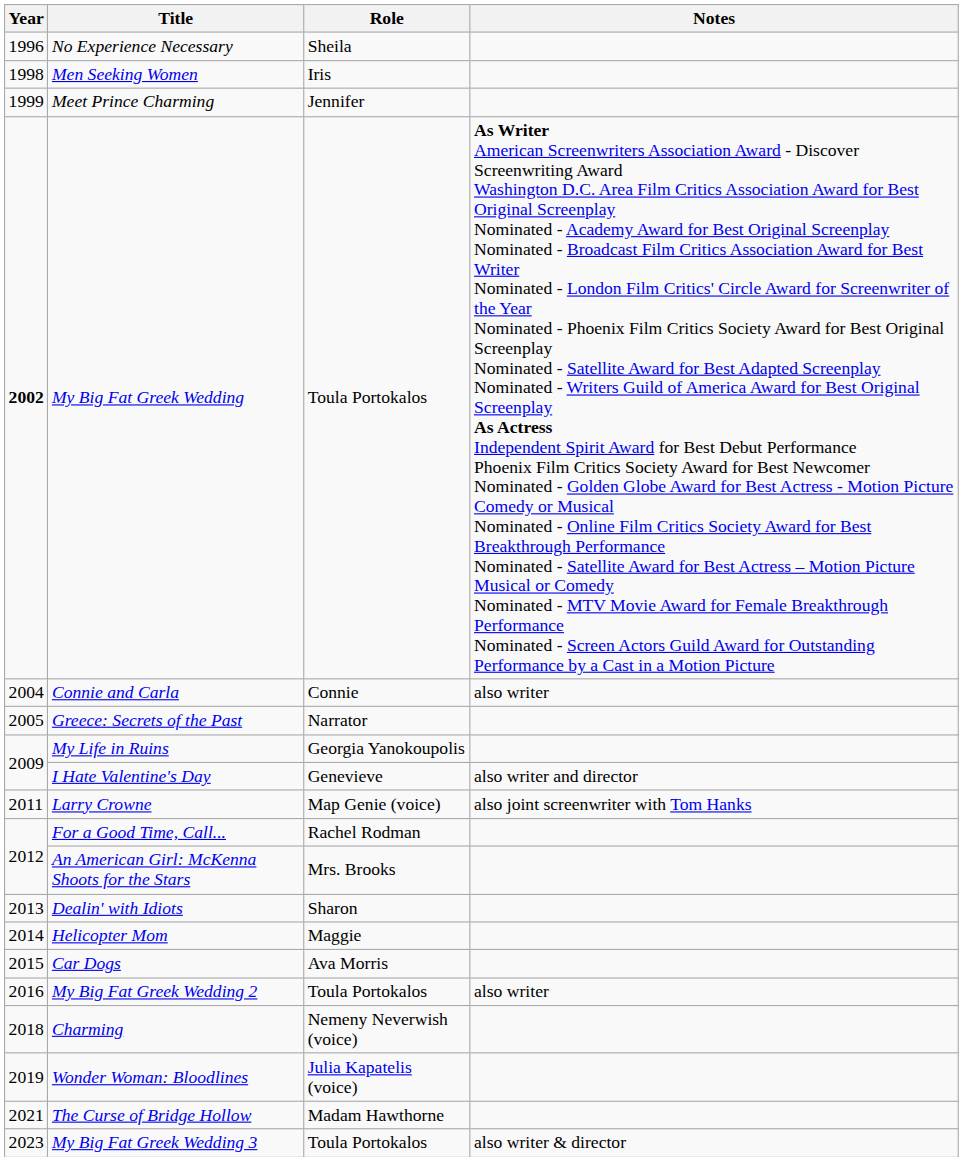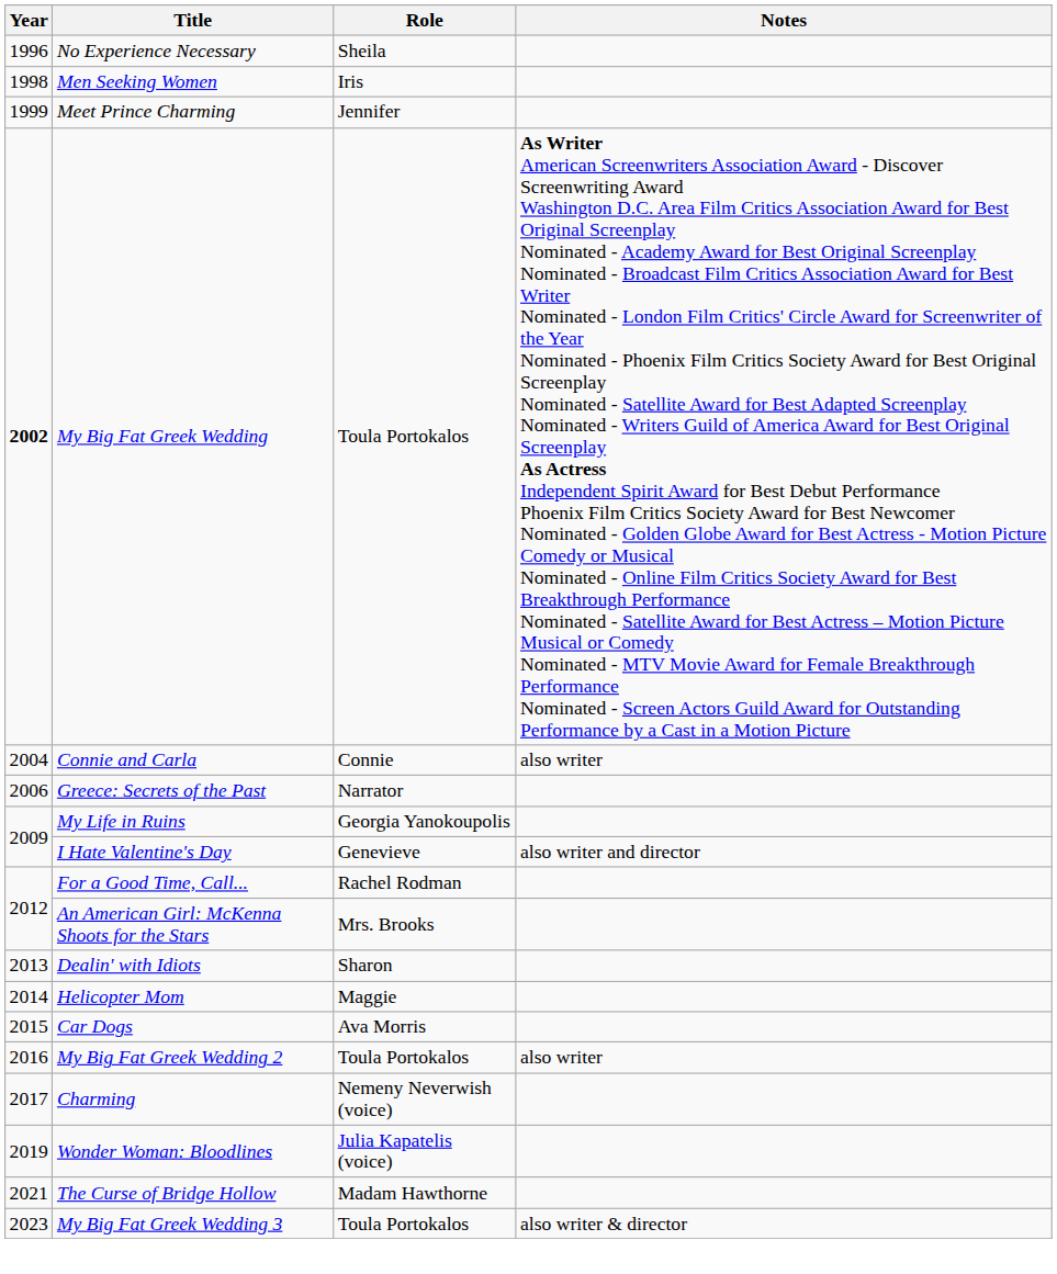 <table class="wikitable sortable">
 <tr>
 <th>Year</th>
 <th>Title</th>
 <th>Role</th>
 <th>Notes</th>
 </tr>
 <tr>
 <td>1996</td>
 <td><em>No Experience Necessary</em></td>
 <td>Sheila</td>
 <td></td>
 </tr>
 <tr>
 <td>1998</td>
 <td><em><a href='#'>Men Seeking Women</a></em></td>
 <td>Iris</td>
 <td></td>
 </tr>
 <tr>
 <td>1999</td>
 <td><em>Meet Prince Charming</em></td>
 <td>Jennifer</td>
 <td></td>
 </tr>
 <tr>
 <td><strong>2002</strong></td>
 <td><em><a href='#'>My Big Fat Greek Wedding</a></em></td>
 <td>Toula Portokalos</td>
 <td><strong>As Writer</strong><br><a href='#'>American Screenwriters Association Award</a> - Discover Screenwriting Award<br><a href='#'>Washington D.C. Area Film Critics Association Award for Best Original Screenplay</a><br>Nominated - <a href='#'>Academy Award for Best Original Screenplay</a><br>Nominated - <a href='#'>Broadcast Film Critics Association Award for Best Writer</a><br>Nominated - <a href='#'>London Film Critics' Circle Award for Screenwriter of the Year</a><br>Nominated - Phoenix Film Critics Society Award for Best Original Screenplay<br>Nominated - <a href='#'>Satellite Award for Best Adapted Screenplay</a><br>Nominated - <a href='#'>Writers Guild of America Award for Best Original Screenplay</a><br><strong>As Actress</strong><br><a href='#'>Independent Spirit Award</a> for Best Debut Performance<br>Phoenix Film Critics Society Award for Best Newcomer<br>Nominated - <a href='#'>Golden Globe Award for Best Actress - Motion Picture Comedy or Musical</a><br>Nominated - <a href='#'>Online Film Critics Society Award for Best Breakthrough Performance</a><br>Nominated - <a href='#'>Satellite Award for Best Actress – Motion Picture Musical or Comedy</a><br>Nominated - <a href='#'>MTV Movie Award for Female Breakthrough Performance</a><br>Nominated - <a href='#'>Screen Actors Guild Award for Outstanding Performance by a Cast in a Motion Picture</a></td>
 </tr>
 <tr>
 <td>2004</td>
 <td><em><a href='#'>Connie and Carla</a></em></td>
 <td>Connie</td>
 <td>also writer</td>
 </tr>
 <tr>
-<td>2005</td>
+<td>2006</td>
 <td><em><a href='#'>Greece: Secrets of the Past</a></em></td>
 <td>Narrator</td>
 <td></td>
 </tr>
 <tr>
 <td rowspan="2">2009</td>
 <td><em><a href='#'>My Life in Ruins</a></em></td>
 <td>Georgia Yanokoupolis</td>
 <td></td>
 </tr>
 <tr>
 <td><em><a href='#'>I Hate Valentine's Day</a></em></td>
 <td>Genevieve</td>
 <td>also writer and director</td>
-</tr>
-<tr>
-<td>2011</td>
-<td><em><a href='#'>Larry Crowne</a></em></td>
-<td>Map Genie (voice)</td>
-<td>also joint screenwriter with <a href='#'>Tom Hanks</a></td>
 </tr>
 <tr>
 <td rowspan=2>2012</td>
 <td><em><a href='#'>For a Good Time, Call...</a></em></td>
 <td>Rachel Rodman</td>
 <td></td>
 </tr>
 <tr>
 <td><em><a href='#'>An American Girl: McKenna Shoots for the Stars</a></em></td>
 <td>Mrs. Brooks</td>
 <td></td>
 </tr>
 <tr>
 <td>2013</td>
 <td><em><a href='#'>Dealin' with Idiots</a></em></td>
 <td>Sharon</td>
 <td></td>
 </tr>
 <tr>
 <td>2014</td>
 <td><em><a href='#'>Helicopter Mom</a></em></td>
 <td>Maggie</td>
 <td></td>
 </tr>
 <tr>
 <td>2015</td>
 <td><em><a href='#'>Car Dogs</a></em></td>
 <td>Ava Morris</td>
 <td></td>
 </tr>
 <tr>
 <td>2016</td>
 <td><em><a href='#'>My Big Fat Greek Wedding 2</a></em></td>
 <td>Toula Portokalos</td>
 <td>also writer</td>
 </tr>
 <tr>
-<td>2018</td>
+<td>2017</td>
 <td><em><a href='#'>Charming</a></em></td>
 <td>Nemeny Neverwish (voice)</td>
 <td></td>
 </tr>
 <tr>
 <td>2019</td>
 <td><em><a href='#'>Wonder Woman: Bloodlines</a></em></td>
 <td><a href='#'>Julia Kapatelis</a> (voice)</td>
 <td></td>
 </tr>
 <tr>
 <td>2021</td>
 <td data-sort-value="Curse of Bridge Hollow, The"><em><a href='#'>The Curse of Bridge Hollow</a></em></td>
 <td>Madam Hawthorne</td>
 <td></td>
 </tr>
 <tr>
 <td>2023</td>
 <td><em><a href='#'>My Big Fat Greek Wedding 3</a></em></td>
 <td>Toula Portokalos</td>
 <td>also writer & director</td>
 </tr>
 </table>
